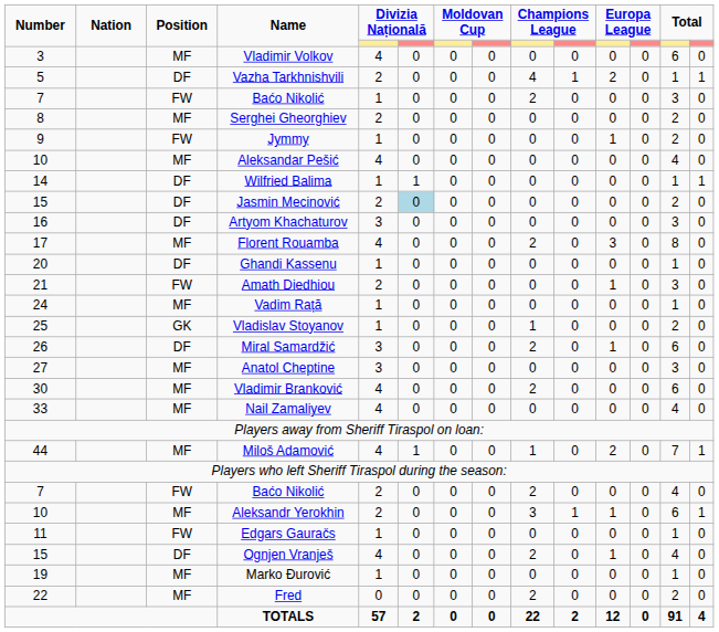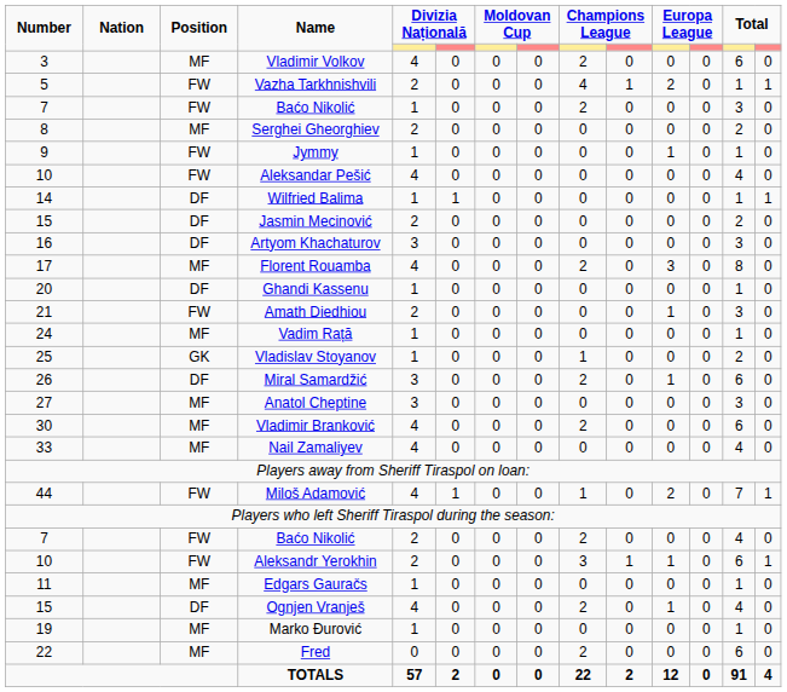 <table class="wikitable" style="font-size: 100%; text-align: center;">
 <tr>
 <td rowspan="2" width="10%" align="center"><strong>Number</strong></td>
 <td rowspan="2" width="10%" align="center"><strong>Nation</strong></td>
 <td rowspan="2" width="10%" align="center"><strong>Position</strong></td>
 <td rowspan="2" width="20%" align="center"><strong>Name</strong></td>
 <td colspan="2" align="center"><strong><a href='#'>Divizia Națională</a></strong></td>
 <td colspan="2" align="center"><strong><a href='#'>Moldovan Cup</a></strong></td>
 <td colspan="2" align="center"><strong><a href='#'>Champions League</a></strong></td>
 <td colspan="2" align="center"><strong><a href='#'>Europa League</a></strong></td>
 <td colspan="2" align="center"><strong>Total</strong></td>
 </tr>
 <tr>
 <th width=60 style="background: #FFEE99"></th>
 <th width=60 style="background: #FF8888"></th>
 <th width=60 style="background: #FFEE99"></th>
 <th width=60 style="background: #FF8888"></th>
 <th width=60 style="background: #FFEE99"></th>
 <th width=60 style="background: #FF8888"></th>
 <th width=60 style="background: #FFEE99"></th>
 <th width=60 style="background: #FF8888"></th>
 <th width=60 style="background: #FFEE99"></th>
 <th width=60 style="background: #FF8888"></th>
 </tr>
 <tr>
 <td>3</td>
 <td></td>
 <td>MF</td>
 <td><a href='#'>Vladimir Volkov</a></td>
 <td>4</td>
 <td>0</td>
 <td>0</td>
 <td>0</td>
-<td>0</td>
+<td>2</td>
 <td>0</td>
 <td>0</td>
 <td>0</td>
 <td>6</td>
 <td>0</td>
 </tr>
 <tr>
 <td>5</td>
 <td></td>
-<td>DF</td>
+<td>FW</td>
 <td><a href='#'>Vazha Tarkhnishvili</a></td>
 <td>2</td>
 <td>0</td>
 <td>0</td>
 <td>0</td>
 <td>4</td>
 <td>1</td>
 <td>2</td>
 <td>0</td>
 <td>1</td>
 <td>1</td>
 </tr>
 <tr>
 <td>7</td>
 <td></td>
 <td>FW</td>
 <td><a href='#'>Baćo Nikolić</a></td>
 <td>1</td>
 <td>0</td>
 <td>0</td>
 <td>0</td>
 <td>2</td>
 <td>0</td>
 <td>0</td>
 <td>0</td>
 <td>3</td>
 <td>0</td>
 </tr>
 <tr>
 <td>8</td>
 <td></td>
 <td>MF</td>
 <td><a href='#'>Serghei Gheorghiev</a></td>
 <td>2</td>
 <td>0</td>
 <td>0</td>
 <td>0</td>
 <td>0</td>
 <td>0</td>
 <td>0</td>
 <td>0</td>
 <td>2</td>
 <td>0</td>
 </tr>
 <tr>
 <td>9</td>
 <td></td>
 <td>FW</td>
 <td><a href='#'>Jymmy</a></td>
 <td>1</td>
 <td>0</td>
 <td>0</td>
 <td>0</td>
 <td>0</td>
 <td>0</td>
 <td>1</td>
 <td>0</td>
-<td>2</td>
+<td>1</td>
 <td>0</td>
 </tr>
 <tr>
 <td>10</td>
 <td></td>
-<td>MF</td>
+<td>FW</td>
 <td><a href='#'>Aleksandar Pešić</a></td>
 <td>4</td>
 <td>0</td>
 <td>0</td>
 <td>0</td>
 <td>0</td>
 <td>0</td>
 <td>0</td>
 <td>0</td>
 <td>4</td>
 <td>0</td>
 </tr>
 <tr>
 <td>14</td>
 <td></td>
 <td>DF</td>
 <td><a href='#'>Wilfried Balima</a></td>
 <td>1</td>
 <td>1</td>
 <td>0</td>
 <td>0</td>
 <td>0</td>
 <td>0</td>
 <td>0</td>
 <td>0</td>
 <td>1</td>
 <td>1</td>
 </tr>
 <tr>
 <td>15</td>
 <td></td>
 <td>DF</td>
 <td><a href='#'>Jasmin Mecinović</a></td>
 <td>2</td>
-<td style="background: lightblue;">0</td>
+<td>0</td>
 <td>0</td>
 <td>0</td>
 <td>0</td>
 <td>0</td>
 <td>0</td>
 <td>0</td>
 <td>2</td>
 <td>0</td>
 </tr>
 <tr>
 <td>16</td>
 <td></td>
 <td>DF</td>
 <td><a href='#'>Artyom Khachaturov</a></td>
 <td>3</td>
 <td>0</td>
 <td>0</td>
 <td>0</td>
 <td>0</td>
 <td>0</td>
 <td>0</td>
 <td>0</td>
 <td>3</td>
 <td>0</td>
 </tr>
 <tr>
 <td>17</td>
 <td></td>
 <td>MF</td>
 <td><a href='#'>Florent Rouamba</a></td>
 <td>4</td>
 <td>0</td>
 <td>0</td>
 <td>0</td>
 <td>2</td>
 <td>0</td>
 <td>3</td>
 <td>0</td>
 <td>8</td>
 <td>0</td>
 </tr>
 <tr>
 <td>20</td>
 <td></td>
 <td>DF</td>
 <td><a href='#'>Ghandi Kassenu</a></td>
 <td>1</td>
 <td>0</td>
 <td>0</td>
 <td>0</td>
 <td>0</td>
 <td>0</td>
 <td>0</td>
 <td>0</td>
 <td>1</td>
 <td>0</td>
 </tr>
 <tr>
 <td>21</td>
 <td></td>
 <td>FW</td>
 <td><a href='#'>Amath Diedhiou</a></td>
 <td>2</td>
 <td>0</td>
 <td>0</td>
 <td>0</td>
 <td>0</td>
 <td>0</td>
 <td>1</td>
 <td>0</td>
 <td>3</td>
 <td>0</td>
 </tr>
 <tr>
 <td>24</td>
 <td></td>
 <td>MF</td>
 <td><a href='#'>Vadim Rață</a></td>
 <td>1</td>
 <td>0</td>
 <td>0</td>
 <td>0</td>
 <td>0</td>
 <td>0</td>
 <td>0</td>
 <td>0</td>
 <td>1</td>
 <td>0</td>
 </tr>
 <tr>
 <td>25</td>
 <td></td>
 <td>GK</td>
 <td><a href='#'>Vladislav Stoyanov</a></td>
 <td>1</td>
 <td>0</td>
 <td>0</td>
 <td>0</td>
 <td>1</td>
 <td>0</td>
 <td>0</td>
 <td>0</td>
 <td>2</td>
 <td>0</td>
 </tr>
 <tr>
 <td>26</td>
 <td></td>
 <td>DF</td>
 <td><a href='#'>Miral Samardžić</a></td>
 <td>3</td>
 <td>0</td>
 <td>0</td>
 <td>0</td>
 <td>2</td>
 <td>0</td>
 <td>1</td>
 <td>0</td>
 <td>6</td>
 <td>0</td>
 </tr>
 <tr>
 <td>27</td>
 <td></td>
 <td>MF</td>
 <td><a href='#'>Anatol Cheptine</a></td>
 <td>3</td>
 <td>0</td>
 <td>0</td>
 <td>0</td>
 <td>0</td>
 <td>0</td>
 <td>0</td>
 <td>0</td>
 <td>3</td>
 <td>0</td>
 </tr>
 <tr>
 <td>30</td>
 <td></td>
 <td>MF</td>
 <td><a href='#'>Vladimir Branković</a></td>
 <td>4</td>
 <td>0</td>
 <td>0</td>
 <td>0</td>
 <td>2</td>
 <td>0</td>
 <td>0</td>
 <td>0</td>
 <td>6</td>
 <td>0</td>
 </tr>
 <tr>
 <td>33</td>
 <td></td>
 <td>MF</td>
 <td><a href='#'>Nail Zamaliyev</a></td>
 <td>4</td>
 <td>0</td>
 <td>0</td>
 <td>0</td>
 <td>0</td>
 <td>0</td>
 <td>0</td>
 <td>0</td>
 <td>4</td>
 <td>0</td>
 </tr>
 <tr>
 <td colspan="14"><em>Players away from Sheriff Tiraspol on loan:</em></td>
 </tr>
 <tr>
 <td>44</td>
 <td></td>
-<td>MF</td>
+<td>FW</td>
 <td><a href='#'>Miloš Adamović</a></td>
 <td>4</td>
 <td>1</td>
 <td>0</td>
 <td>0</td>
 <td>1</td>
 <td>0</td>
 <td>2</td>
 <td>0</td>
 <td>7</td>
 <td>1</td>
 </tr>
 <tr>
 <td colspan="14"><em>Players who left Sheriff Tiraspol during the season:</em></td>
 </tr>
 <tr>
 <td>7</td>
 <td></td>
 <td>FW</td>
 <td><a href='#'>Baćo Nikolić</a></td>
 <td>2</td>
 <td>0</td>
 <td>0</td>
 <td>0</td>
 <td>2</td>
 <td>0</td>
 <td>0</td>
 <td>0</td>
 <td>4</td>
 <td>0</td>
 </tr>
 <tr>
 <td>10</td>
 <td></td>
-<td>MF</td>
+<td>FW</td>
 <td><a href='#'>Aleksandr Yerokhin</a></td>
 <td>2</td>
 <td>0</td>
 <td>0</td>
 <td>0</td>
 <td>3</td>
 <td>1</td>
 <td>1</td>
 <td>0</td>
 <td>6</td>
 <td>1</td>
 </tr>
 <tr>
 <td>11</td>
 <td></td>
-<td>FW</td>
+<td>MF</td>
 <td><a href='#'>Edgars Gauračs</a></td>
 <td>1</td>
 <td>0</td>
 <td>0</td>
 <td>0</td>
 <td>0</td>
 <td>0</td>
 <td>0</td>
 <td>0</td>
 <td>1</td>
 <td>0</td>
 </tr>
 <tr>
 <td>15</td>
 <td></td>
 <td>DF</td>
 <td><a href='#'>Ognjen Vranješ</a></td>
 <td>4</td>
 <td>0</td>
 <td>0</td>
 <td>0</td>
 <td>2</td>
 <td>0</td>
 <td>1</td>
 <td>0</td>
 <td>4</td>
 <td>0</td>
 </tr>
 <tr>
 <td>19</td>
 <td></td>
 <td>MF</td>
 <td>Marko Đurović</td>
 <td>1</td>
 <td>0</td>
 <td>0</td>
 <td>0</td>
 <td>0</td>
 <td>0</td>
 <td>0</td>
 <td>0</td>
 <td>1</td>
 <td>0</td>
 </tr>
 <tr>
 <td>22</td>
 <td></td>
 <td>MF</td>
 <td><a href='#'>Fred</a></td>
 <td>0</td>
 <td>0</td>
 <td>0</td>
 <td>0</td>
 <td>2</td>
 <td>0</td>
 <td>0</td>
 <td>0</td>
-<td>2</td>
+<td>6</td>
 <td>0</td>
 </tr>
 <tr>
 <td colspan="3"></td>
 <td><strong>TOTALS</strong></td>
 <td><strong>57</strong></td>
 <td><strong>2</strong></td>
 <td><strong>0</strong></td>
 <td><strong>0</strong></td>
 <td><strong>22</strong></td>
 <td><strong>2</strong></td>
 <td><strong>12</strong></td>
 <td><strong>0</strong></td>
 <td><strong>91</strong></td>
 <td><strong>4</strong></td>
 </tr>
 </table>
